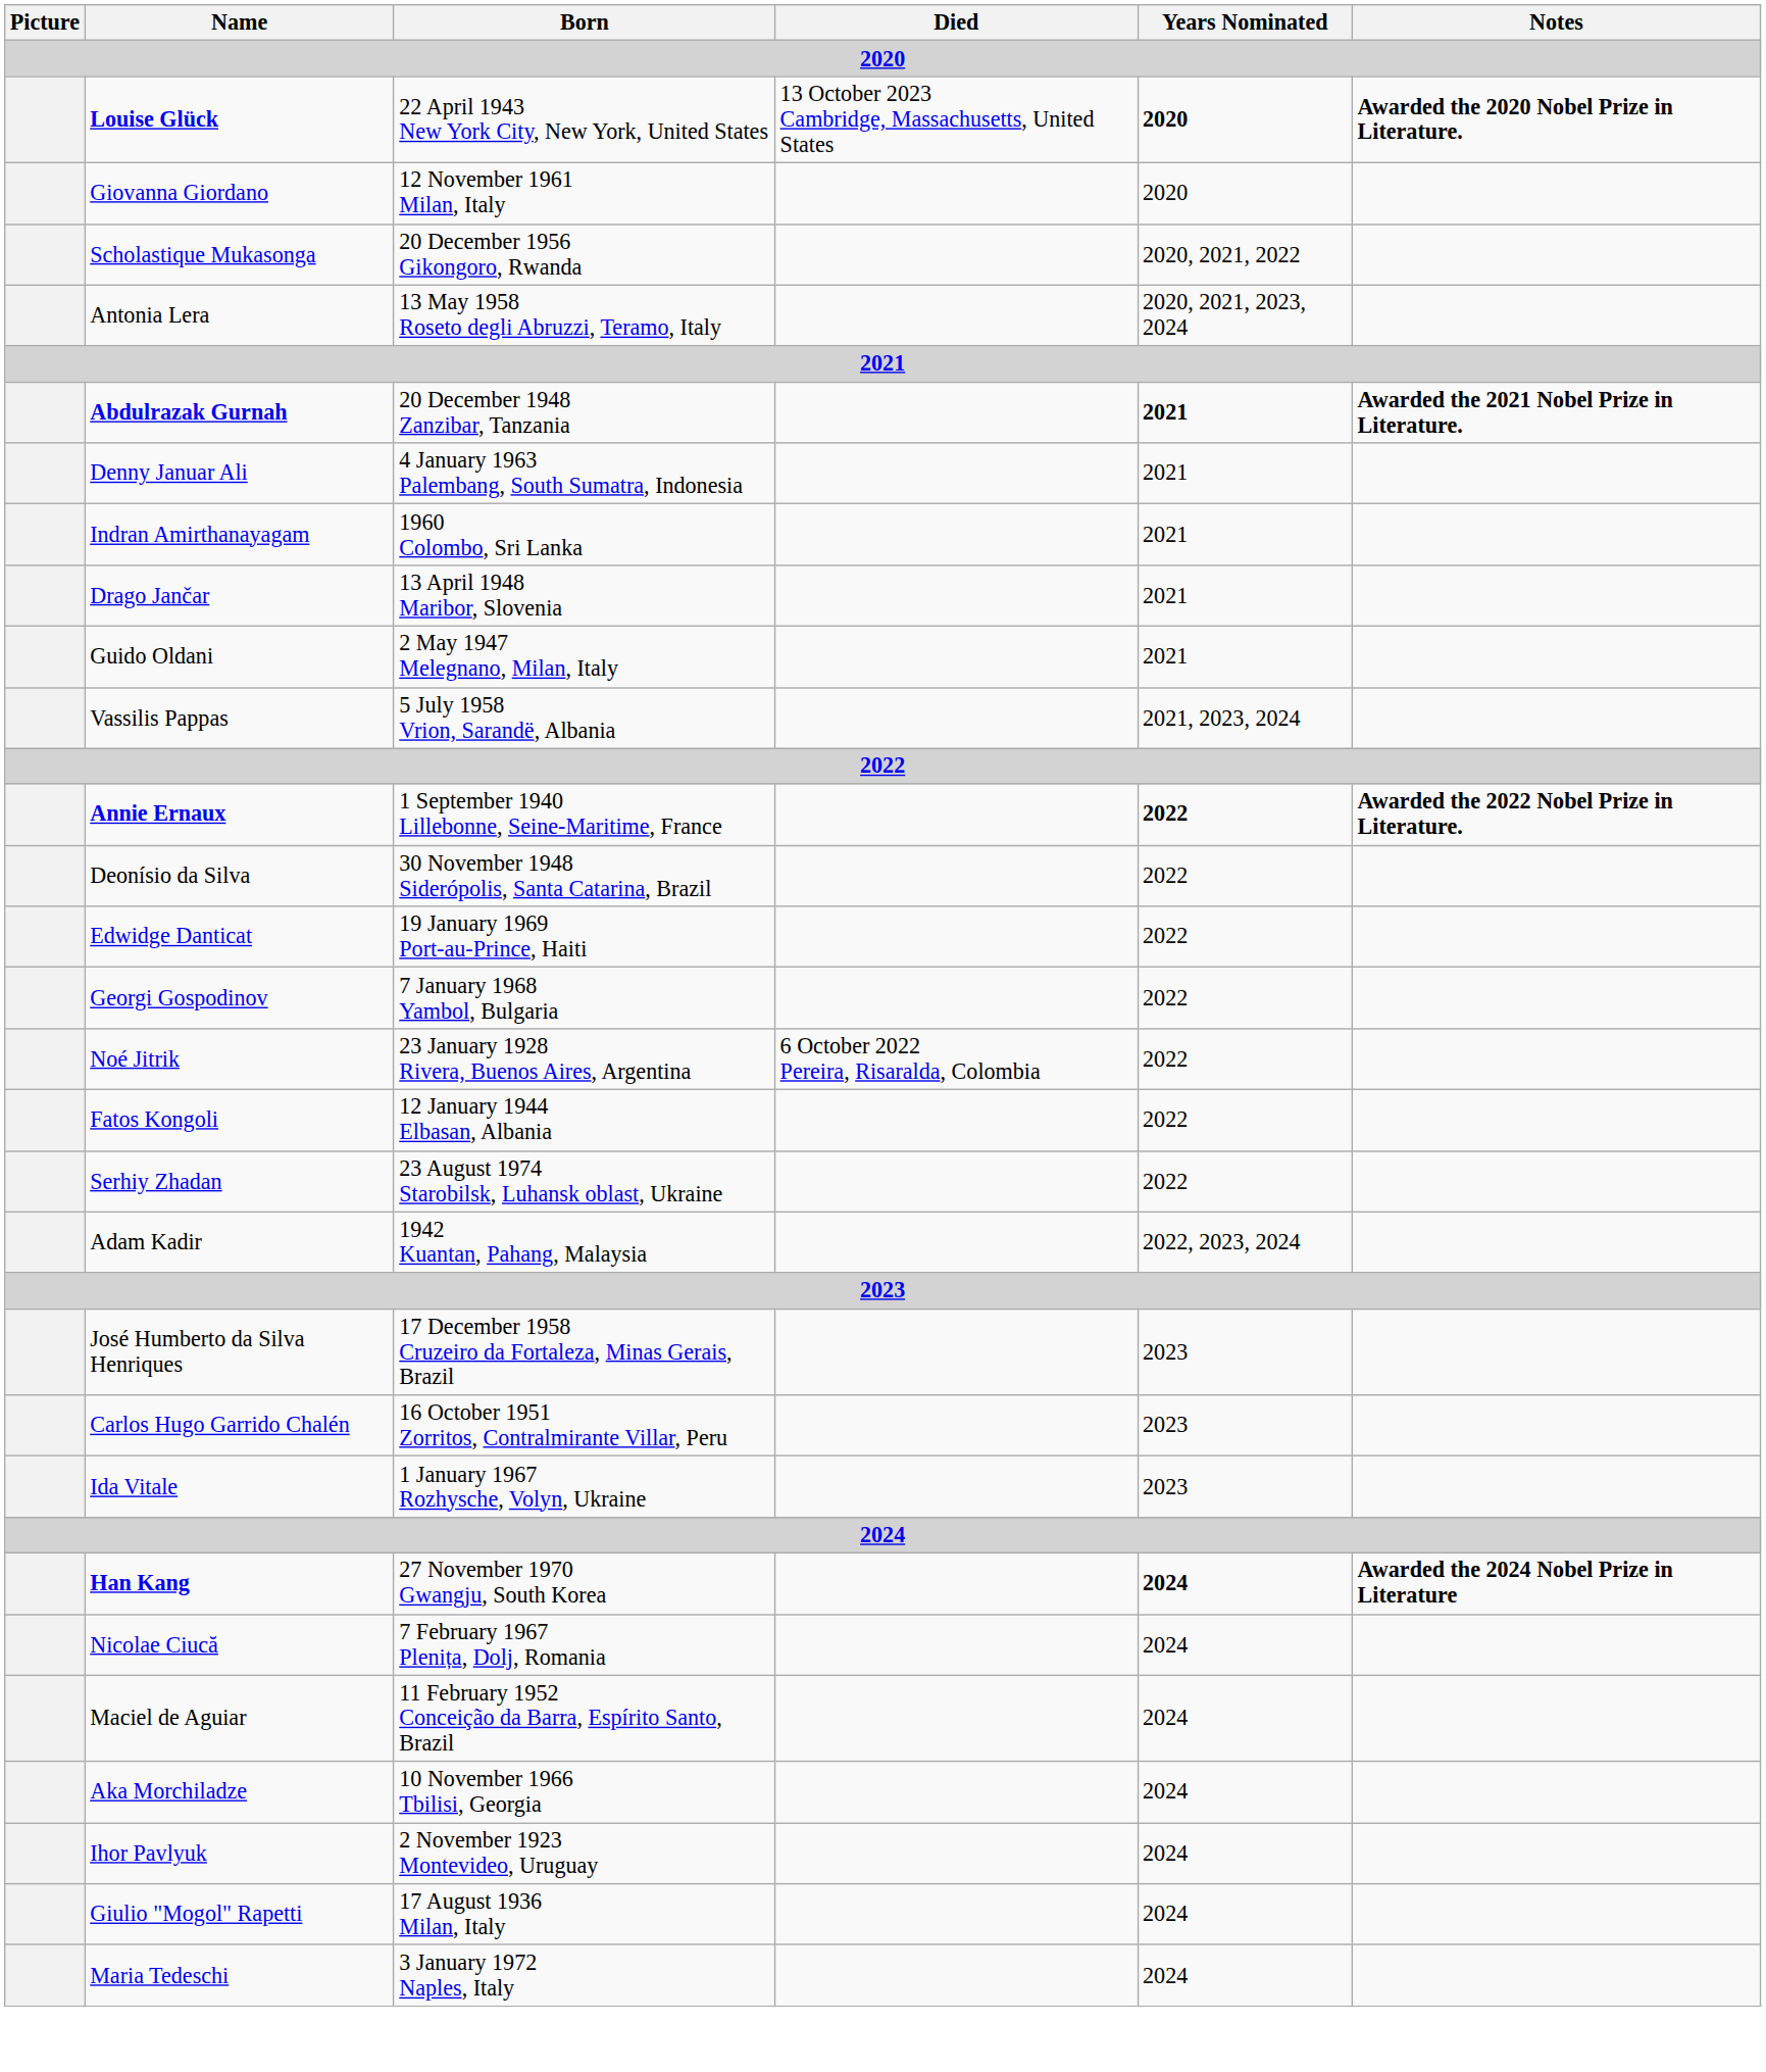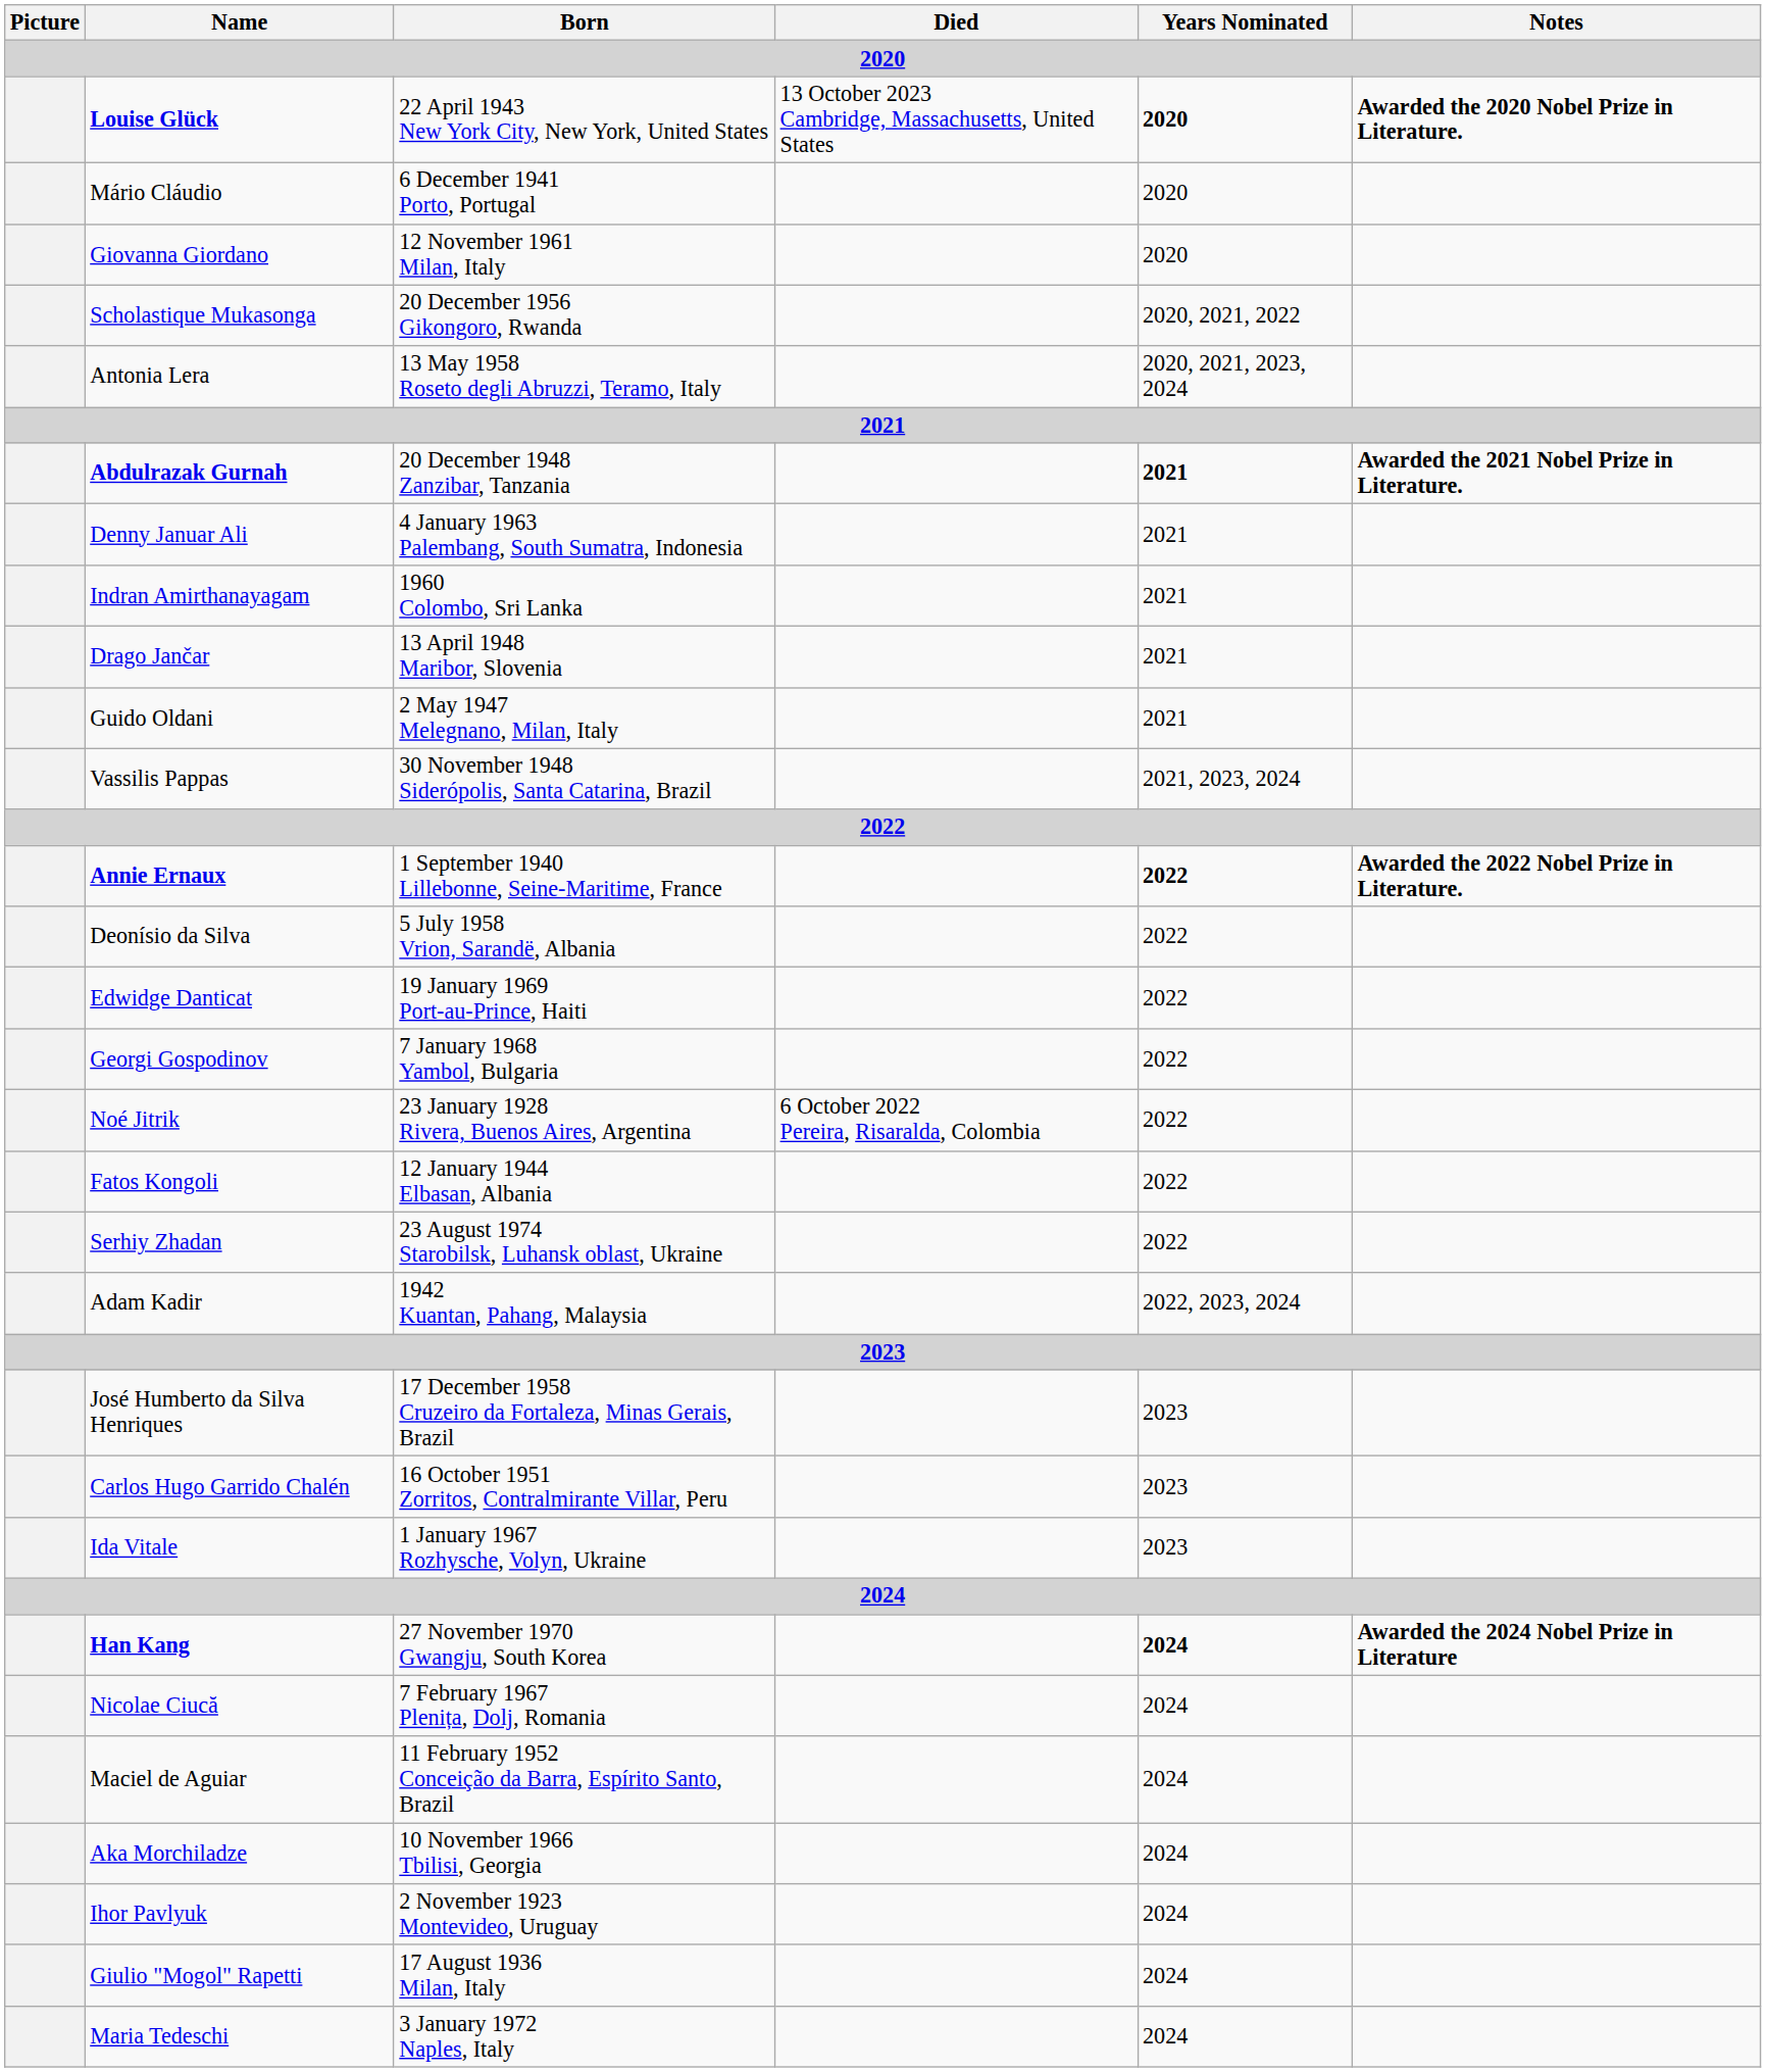 <table class="wikitable sortable">
 <tr>
 <th>Picture</th>
 <th>Name</th>
 <th>Born</th>
 <th>Died</th>
 <th>Years Nominated</th>
 <th>Notes</th>
 </tr>
 <tr id="2020">
 <td colspan=6 align=center style="background:lightgray;white-space:nowrap"><strong><a href='#'>2020</a></strong></td>
 </tr>
 <tr>
 <th scope=“row”></th>
 <td><strong><a href='#'>Louise Glück</a></strong></td>
 <td>22 April 1943 <br><a href='#'>New York City</a>, New York, United States</td>
 <td>13 October 2023 <br><a href='#'>Cambridge, Massachusetts</a>, United States</td>
 <td><strong>2020</strong></td>
 <td><strong>Awarded the 2020 Nobel Prize in Literature.</strong></td>
+</tr>
+<tr>
+<th scope=“row”></th>
+<td>Mário Cláudio</td>
+<td>6 December 1941 <br><a href='#'>Porto</a>, Portugal</td>
+<td></td>
+<td>2020</td>
+<td></td>
 </tr>
 <tr>
 <th scope=“row”></th>
 <td><a href='#'>Giovanna Giordano</a></td>
 <td>12 November 1961 <br><a href='#'>Milan</a>, Italy</td>
 <td></td>
 <td>2020</td>
 <td></td>
 </tr>
 <tr>
 <th scope=“row”></th>
 <td><a href='#'>Scholastique Mukasonga</a></td>
 <td>20 December 1956 <br><a href='#'>Gikongoro</a>, Rwanda</td>
 <td></td>
 <td>2020, 2021, 2022</td>
 <td></td>
 </tr>
 <tr>
 <th scope=“row”></th>
 <td>Antonia Lera</td>
 <td>13 May 1958 <br><a href='#'>Roseto degli Abruzzi</a>, <a href='#'>Teramo</a>, Italy</td>
 <td></td>
 <td>2020, 2021, 2023, 2024</td>
 <td></td>
 </tr>
 <tr id="2021">
 <td colspan=6 align=center style="background:lightgray;white-space:nowrap"><strong><a href='#'>2021</a></strong></td>
 </tr>
 <tr>
 <th scope=“row”></th>
 <td><strong><a href='#'>Abdulrazak Gurnah</a></strong></td>
 <td>20 December 1948 <br><a href='#'>Zanzibar</a>, Tanzania</td>
 <td></td>
 <td><strong>2021</strong></td>
 <td><strong>Awarded the 2021 Nobel Prize in Literature.</strong></td>
 </tr>
 <tr>
 <th scope=“row”></th>
 <td><a href='#'>Denny Januar Ali</a></td>
 <td>4 January 1963 <br><a href='#'>Palembang</a>, <a href='#'>South Sumatra</a>, Indonesia</td>
 <td></td>
 <td>2021</td>
 <td></td>
 </tr>
 <tr>
 <th scope=“row”></th>
 <td><a href='#'>Indran Amirthanayagam</a></td>
 <td>1960 <br><a href='#'>Colombo</a>, Sri Lanka</td>
 <td></td>
 <td>2021</td>
 <td></td>
 </tr>
 <tr>
 <th scope=“row”></th>
 <td><a href='#'>Drago Jančar</a></td>
 <td>13 April 1948 <br><a href='#'>Maribor</a>, Slovenia</td>
 <td></td>
 <td>2021</td>
 <td></td>
 </tr>
 <tr>
 <th scope=“row”></th>
 <td>Guido Oldani</td>
 <td>2 May 1947 <br><a href='#'>Melegnano</a>, <a href='#'>Milan</a>, Italy</td>
 <td></td>
 <td>2021</td>
 <td></td>
 </tr>
 <tr>
 <th scope=“row”></th>
 <td>Vassilis Pappas</td>
-<td>5 July 1958 <br><a href='#'>Vrion, Sarandë</a>, Albania</td>
+<td>30 November 1948 <br><a href='#'>Siderópolis</a>, <a href='#'>Santa Catarina</a>, Brazil</td>
 <td></td>
 <td>2021, 2023, 2024</td>
 <td></td>
 </tr>
 <tr id="2022">
 <td colspan=6 align=center style="background:lightgray;white-space:nowrap"><strong><a href='#'>2022</a></strong></td>
 </tr>
 <tr>
 <th scope=“row”></th>
 <td><strong><a href='#'>Annie Ernaux</a></strong></td>
 <td>1 September 1940 <br><a href='#'>Lillebonne</a>, <a href='#'>Seine-Maritime</a>, France</td>
 <td></td>
 <td><strong>2022</strong></td>
 <td><strong>Awarded the 2022 Nobel Prize in Literature.</strong></td>
 </tr>
 <tr>
 <th scope=“row”></th>
 <td>Deonísio da Silva</td>
-<td>30 November 1948 <br><a href='#'>Siderópolis</a>, <a href='#'>Santa Catarina</a>, Brazil</td>
+<td>5 July 1958 <br><a href='#'>Vrion, Sarandë</a>, Albania</td>
 <td></td>
 <td>2022</td>
 <td></td>
 </tr>
 <tr>
 <th scope="rwo"!scope="row"></th>
 <td><a href='#'>Edwidge Danticat</a></td>
 <td>19 January 1969 <br><a href='#'>Port-au-Prince</a>, Haiti</td>
 <td></td>
 <td>2022</td>
 <td></td>
 </tr>
 <tr>
 <th scope=“row”></th>
 <td><a href='#'>Georgi Gospodinov</a></td>
 <td>7 January 1968 <br><a href='#'>Yambol</a>, Bulgaria</td>
 <td></td>
 <td>2022</td>
 <td></td>
 </tr>
 <tr>
 <th scope=“row”></th>
 <td><a href='#'>Noé Jitrik</a></td>
 <td>23 January 1928 <br><a href='#'>Rivera, Buenos Aires</a>, Argentina</td>
 <td>6 October 2022 <br><a href='#'>Pereira</a>, <a href='#'>Risaralda</a>, Colombia</td>
 <td>2022</td>
 <td></td>
 </tr>
 <tr>
 <th scope=“row”></th>
 <td><a href='#'>Fatos Kongoli</a></td>
 <td>12 January 1944 <br><a href='#'>Elbasan</a>, Albania</td>
 <td></td>
 <td>2022</td>
 <td></td>
 </tr>
 <tr>
 <th scope=“row”></th>
 <td><a href='#'>Serhiy Zhadan</a></td>
 <td>23 August 1974 <br><a href='#'>Starobilsk</a>, <a href='#'>Luhansk oblast</a>, Ukraine</td>
 <td></td>
 <td>2022</td>
 <td></td>
 </tr>
 <tr>
 <th scope=“row”></th>
 <td>Adam Kadir</td>
 <td>1942 <br><a href='#'>Kuantan</a>, <a href='#'>Pahang</a>, Malaysia</td>
 <td></td>
 <td>2022, 2023, 2024</td>
 <td></td>
 </tr>
 <tr id="2023">
 <td colspan=6 align=center style="background:lightgray;white-space:nowrap"><strong><a href='#'>2023</a></strong></td>
 </tr>
 <tr>
 <th scope=“row”></th>
 <td>José Humberto da Silva Henriques</td>
 <td>17 December 1958 <br><a href='#'>Cruzeiro da Fortaleza</a>, <a href='#'>Minas Gerais</a>, Brazil</td>
 <td></td>
 <td>2023</td>
 <td></td>
 </tr>
 <tr>
 <th scope=“row”></th>
 <td><a href='#'>Carlos Hugo Garrido Chalén</a></td>
 <td>16 October 1951 <br><a href='#'>Zorritos</a>, <a href='#'>Contralmirante Villar</a>, Peru</td>
 <td></td>
 <td>2023</td>
 <td></td>
 </tr>
 <tr>
 <th scope=“row”></th>
 <td><a href='#'>Ida Vitale</a></td>
 <td>1 January 1967 <br><a href='#'>Rozhysche</a>, <a href='#'>Volyn</a>, Ukraine</td>
 <td></td>
 <td>2023</td>
 <td></td>
 </tr>
 <tr id="2024">
 <td colspan=6 align=center style="background:lightgray;white-space:nowrap"><strong><a href='#'>2024</a></strong></td>
 </tr>
 <tr>
 <th scope=“row”></th>
 <td><strong><a href='#'>Han Kang</a></strong></td>
 <td>27 November 1970 <br><a href='#'>Gwangju</a>, South Korea</td>
 <td></td>
 <td><strong>2024</strong></td>
 <td><strong>Awarded the 2024 Nobel Prize in Literature</strong></td>
 </tr>
 <tr>
 <th scope=“row”></th>
 <td><a href='#'>Nicolae Ciucă</a></td>
 <td>7 February 1967 <br><a href='#'>Plenița</a>, <a href='#'>Dolj</a>, Romania</td>
 <td></td>
 <td>2024</td>
 <td></td>
 </tr>
 <tr>
 <th scope=“row”></th>
 <td>Maciel de Aguiar</td>
 <td>11 February 1952 <br><a href='#'>Conceição da Barra</a>, <a href='#'>Espírito Santo</a>, Brazil</td>
 <td></td>
 <td>2024</td>
 <td></td>
 </tr>
 <tr>
 <th scope=“row”></th>
 <td><a href='#'>Aka Morchiladze</a></td>
 <td>10 November 1966 <br><a href='#'>Tbilisi</a>, Georgia</td>
 <td></td>
 <td>2024</td>
 <td></td>
 </tr>
 <tr>
 <th scope=“row”></th>
 <td><a href='#'>Ihor Pavlyuk</a></td>
 <td>2 November 1923 <br><a href='#'>Montevideo</a>, Uruguay</td>
 <td></td>
 <td>2024</td>
 <td></td>
 </tr>
 <tr>
 <th scope=“row”></th>
 <td><a href='#'>Giulio "Mogol" Rapetti</a></td>
 <td>17 August 1936 <br><a href='#'>Milan</a>, Italy</td>
 <td></td>
 <td>2024</td>
 <td></td>
 </tr>
 <tr>
 <th scope=“row”></th>
 <td><a href='#'>Maria Tedeschi</a></td>
 <td>3 January 1972 <br><a href='#'>Naples</a>, Italy</td>
 <td></td>
 <td>2024</td>
 <td></td>
 </tr>
 </table>
